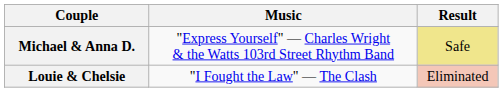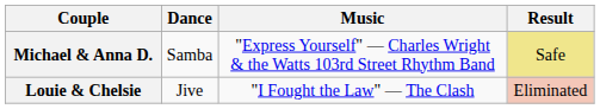 <table class="wikitable unsortable" style="text-align:center; width:90%">
 <tr>
 <th scope="col">Couple</th>
+<th scope="col">Dance</th>
 <th scope="col">Music</th>
 <th scope="col">Result</th>
 </tr>
 <tr>
 <th scope="row">Michael & Anna D.</th>
+<td>Samba</td>
 <td>"<a href='#'>Express Yourself</a>" — <a href='#'>Charles Wright<br>& the Watts 103rd Street Rhythm Band</a></td>
 <td style="background: khaki;">Safe</td>
 </tr>
 <tr>
 <th scope="row">Louie & Chelsie</th>
+<td>Jive</td>
 <td>"<a href='#'>I Fought the Law</a>" — <a href='#'>The Clash</a></td>
 <td bgcolor=f4c7b8>Eliminated</td>
 </tr>
 </table>
